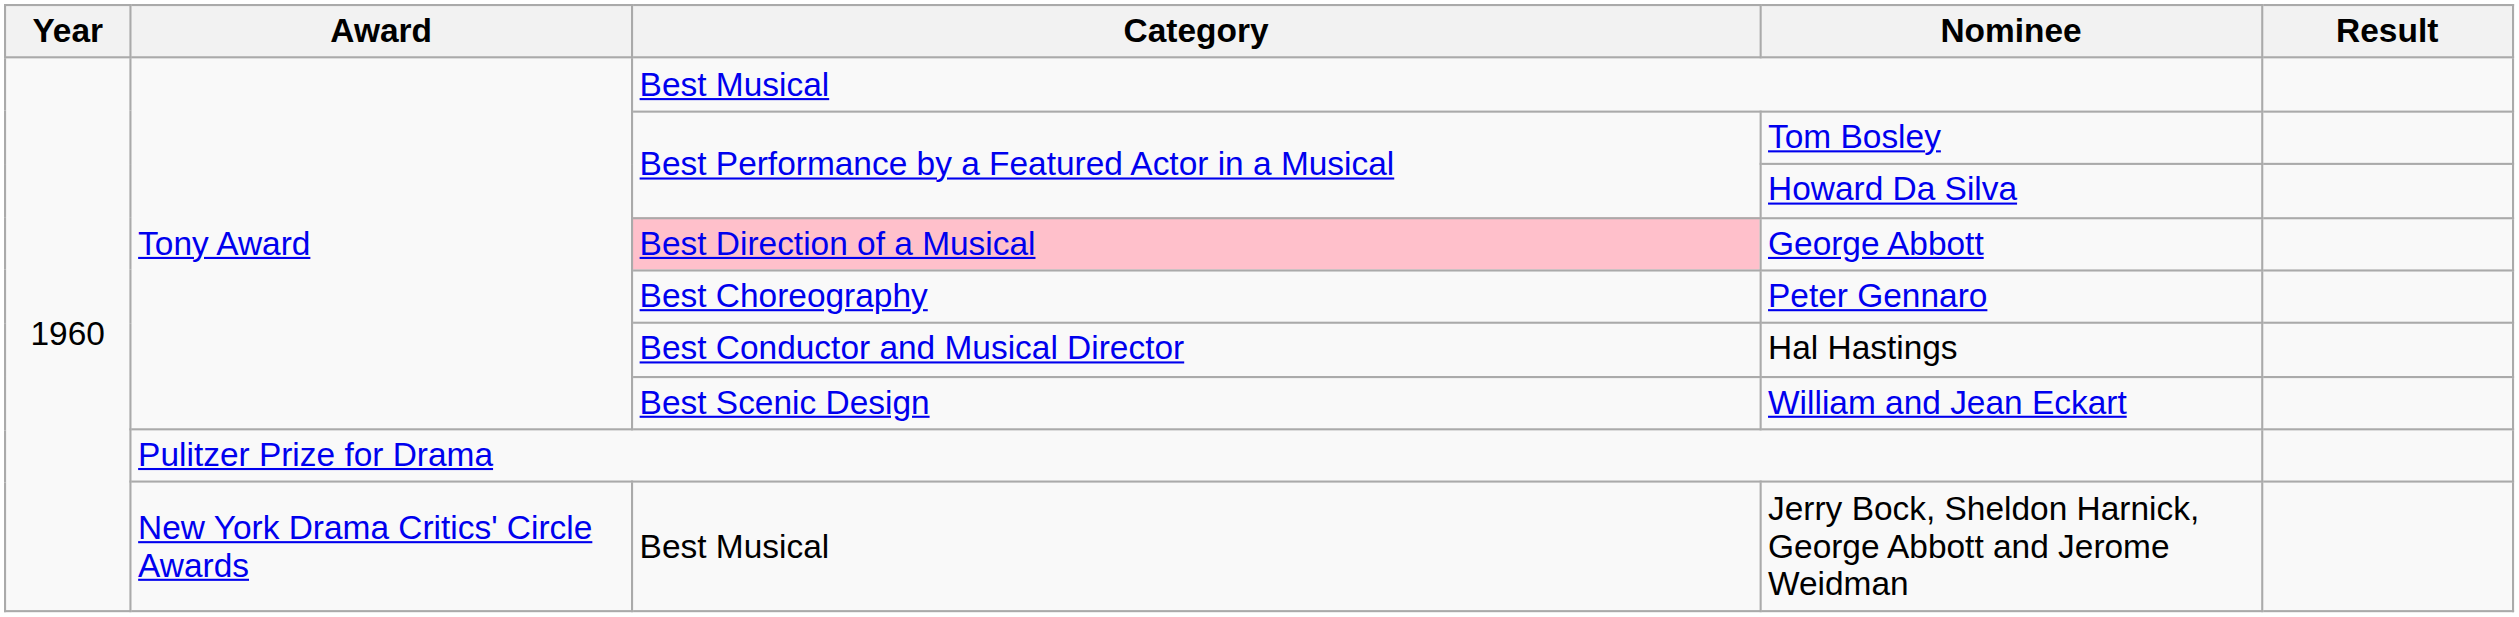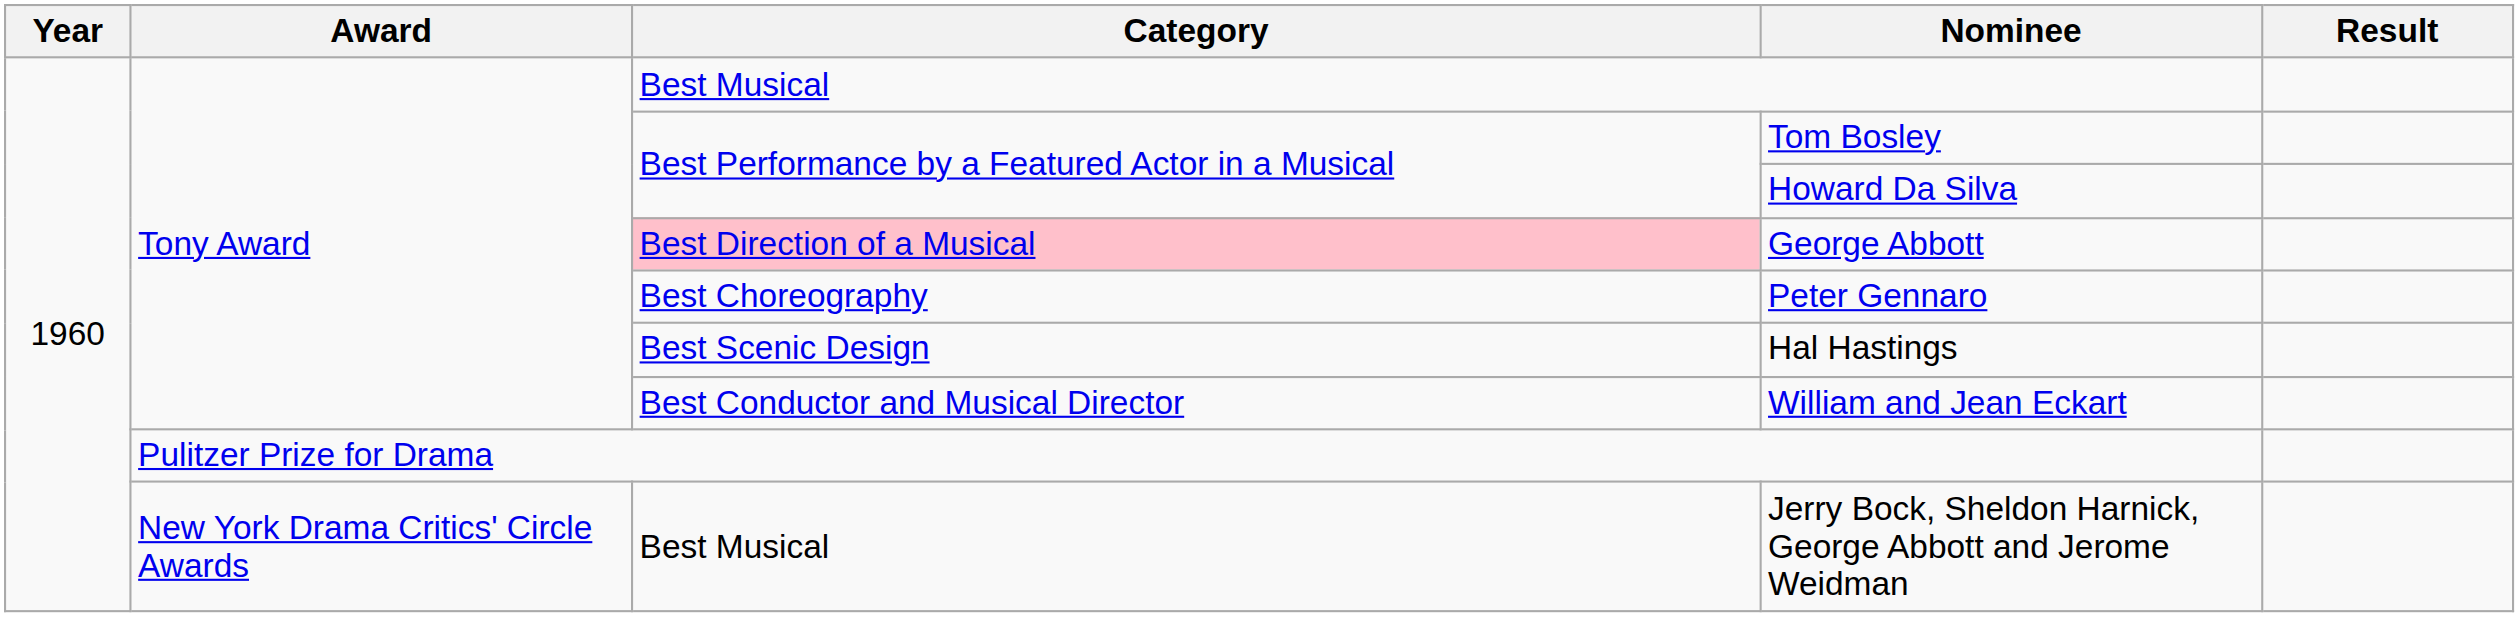 <table class="wikitable" width="95%">
 <tr>
 <th width="5%">Year</th>
 <th width="20%">Award</th>
 <th width="45%">Category</th>
 <th width="20%">Nominee</th>
 <th width="10%">Result</th>
 </tr>
 <tr>
 <td rowspan="9" align="center">1960</td>
 <td rowspan="7"><a href='#'>Tony Award</a></td>
 <td colspan="2"><a href='#'>Best Musical</a></td>
 <td></td>
 </tr>
 <tr>
 <td rowspan="2"><a href='#'>Best Performance by a Featured Actor in a Musical</a></td>
 <td><a href='#'>Tom Bosley</a></td>
 <td></td>
 </tr>
 <tr>
 <td><a href='#'>Howard Da Silva</a></td>
 <td></td>
 </tr>
 <tr>
 <td style="background: pink;"><a href='#'>Best Direction of a Musical</a></td>
 <td><a href='#'>George Abbott</a></td>
 <td></td>
 </tr>
 <tr>
 <td><a href='#'>Best Choreography</a></td>
 <td><a href='#'>Peter Gennaro</a></td>
 <td></td>
 </tr>
 <tr>
-<td><a href='#'>Best Conductor and Musical Director</a></td>
+<td><a href='#'>Best Scenic Design</a></td>
 <td>Hal Hastings</td>
 <td></td>
 </tr>
 <tr>
-<td><a href='#'>Best Scenic Design</a></td>
+<td><a href='#'>Best Conductor and Musical Director</a></td>
 <td><a href='#'>William and Jean Eckart</a></td>
 <td></td>
 </tr>
 <tr>
 <td colspan="3"><a href='#'>Pulitzer Prize for Drama</a></td>
 <td></td>
 </tr>
 <tr>
 <td><a href='#'>New York Drama Critics' Circle Awards</a></td>
 <td>Best Musical</td>
 <td>Jerry Bock, Sheldon Harnick, George Abbott and Jerome Weidman</td>
 <td></td>
 </tr>
 </table>
